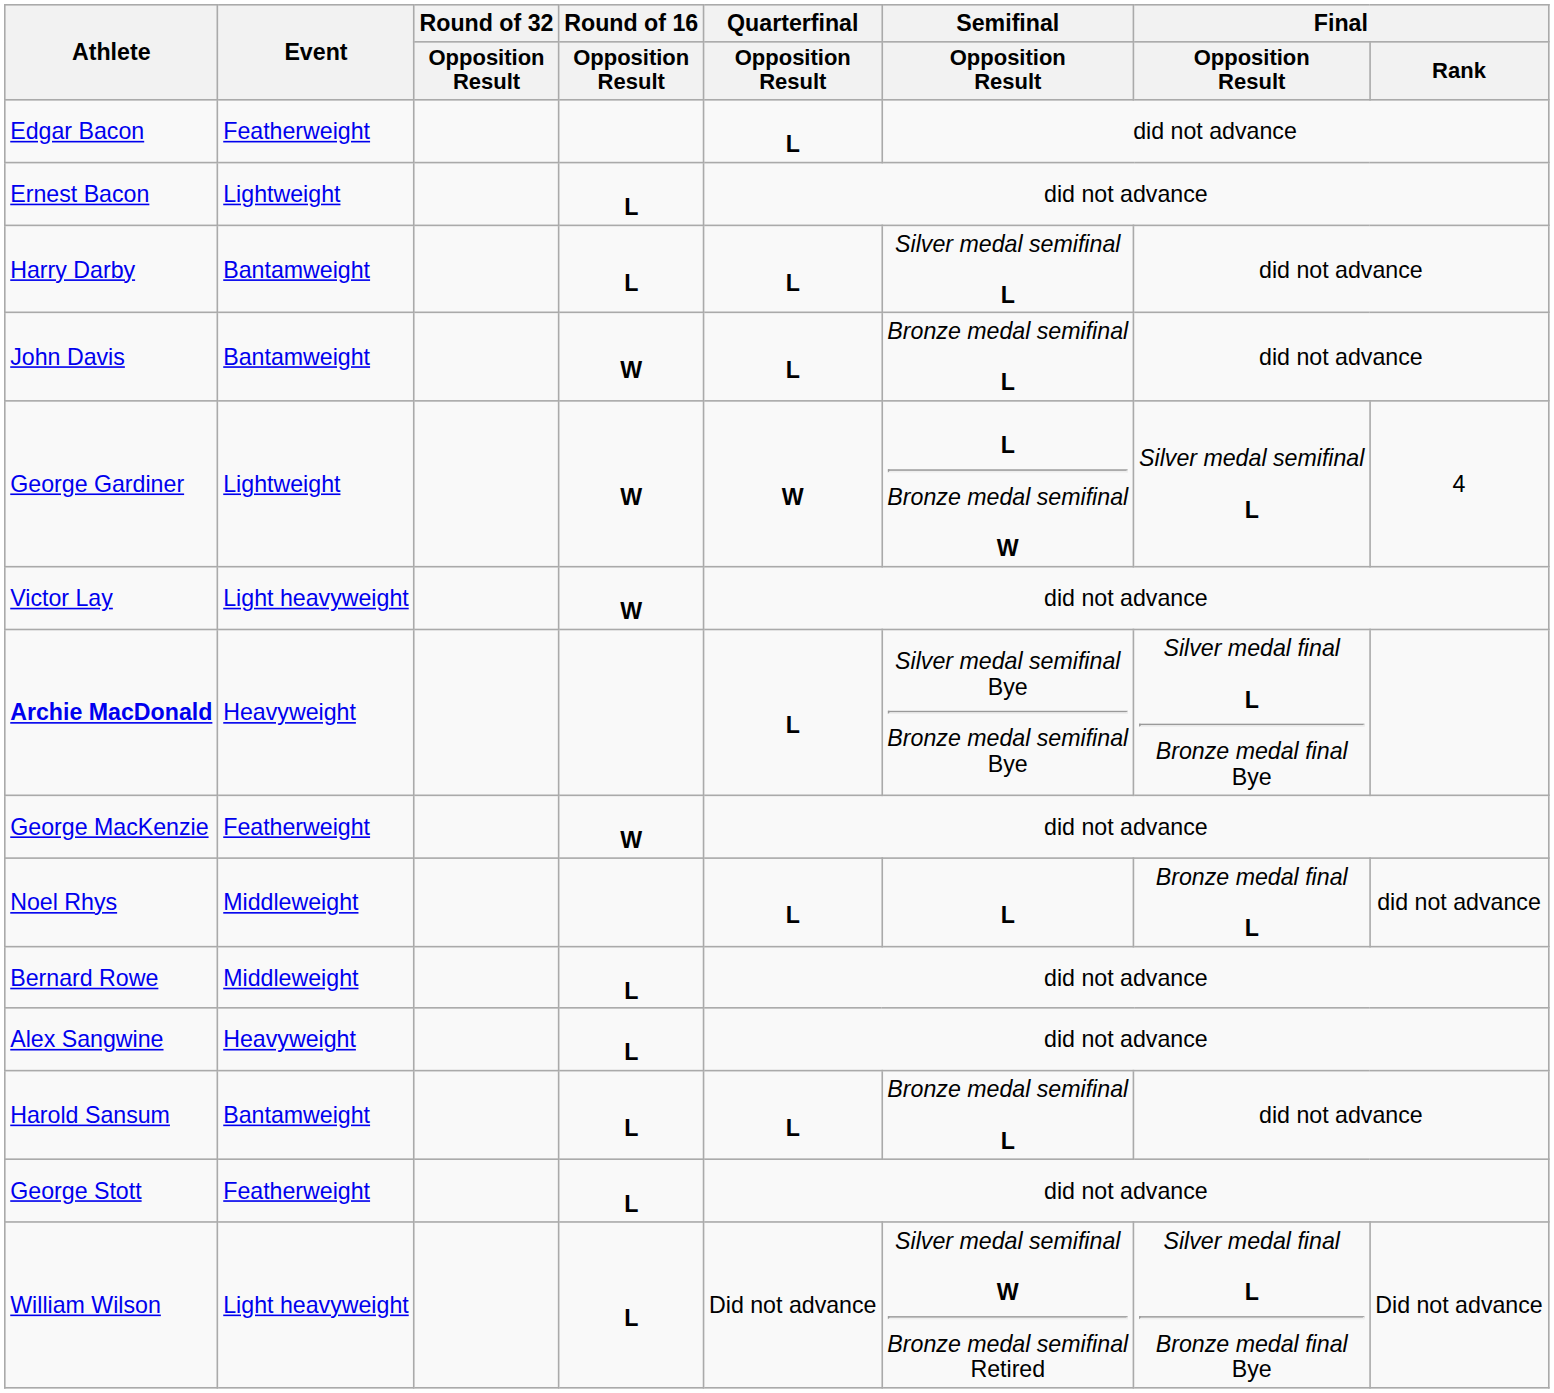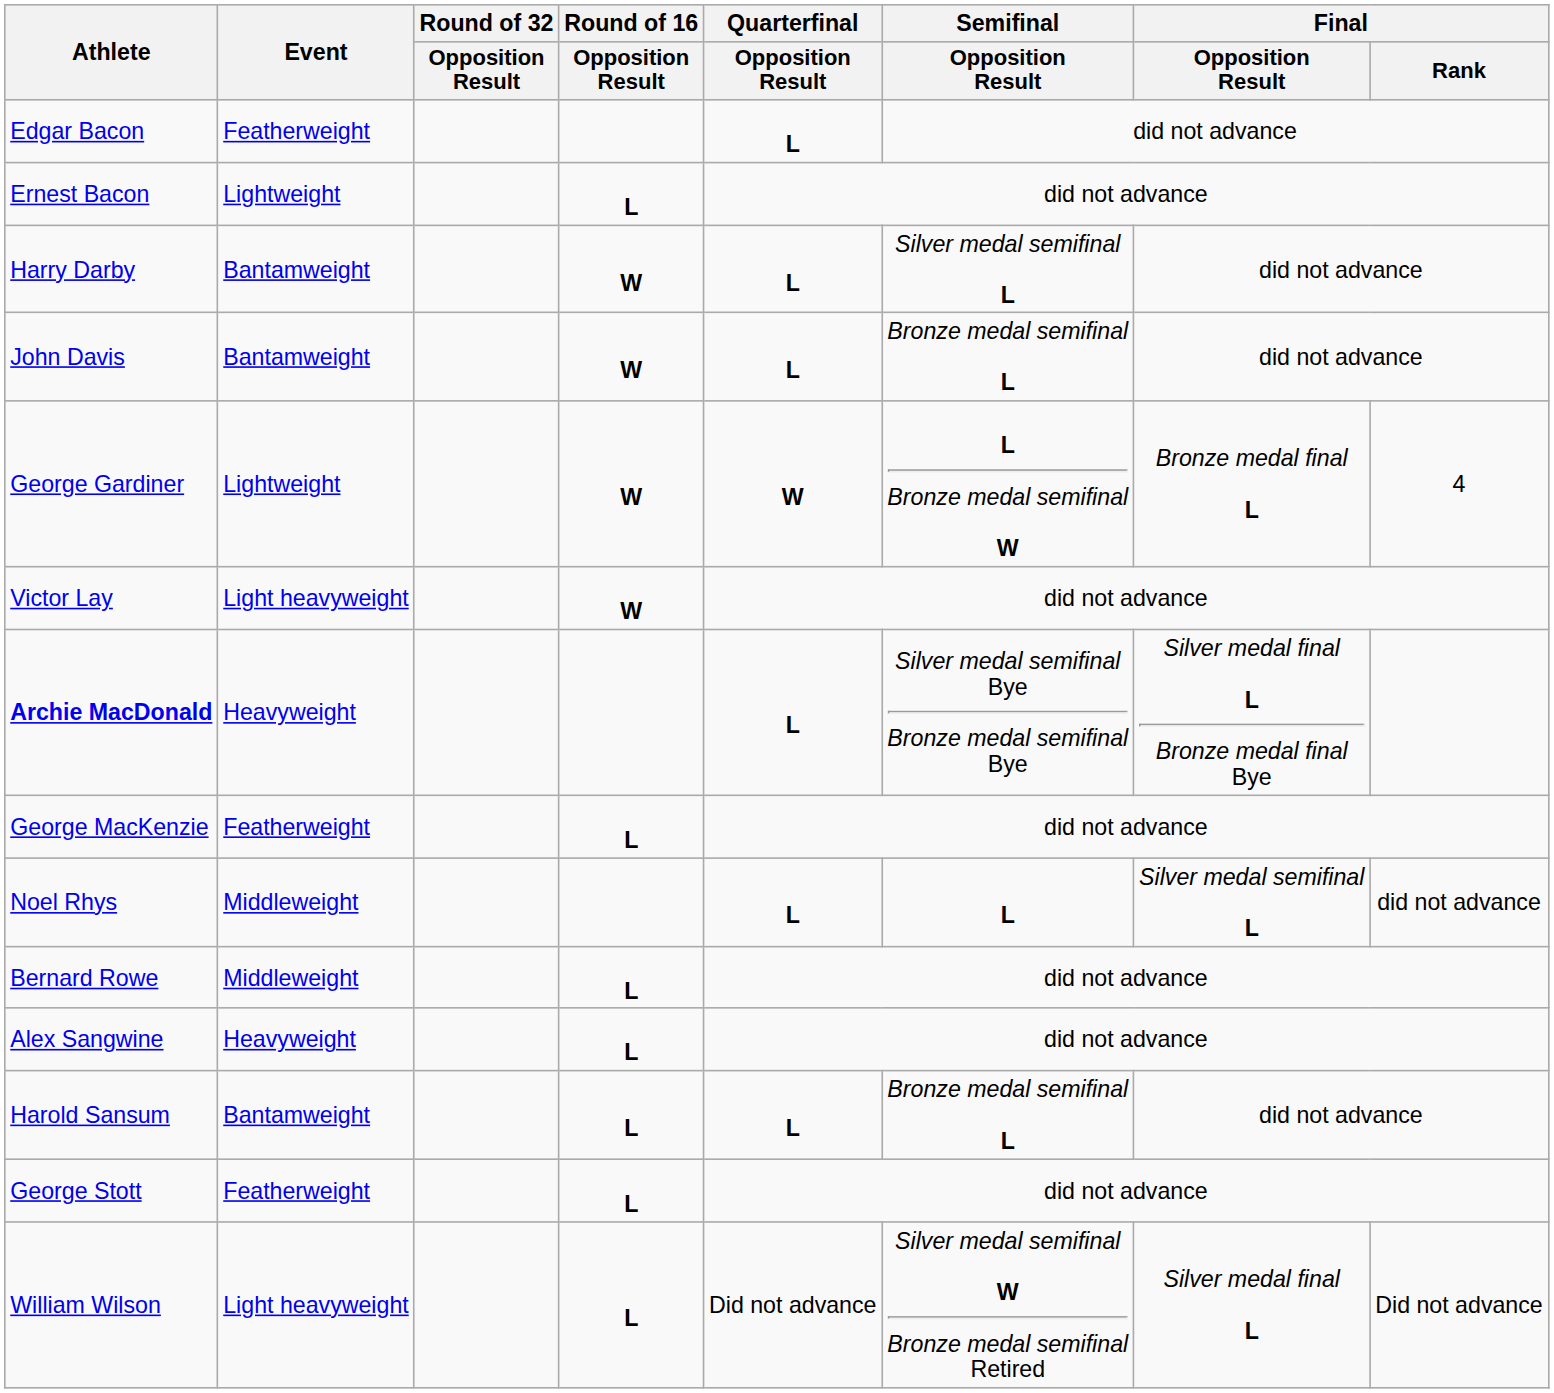 <table class="wikitable" style="font-size:90%;">
 <tr>
 <th rowspan=2>Athlete</th>
 <th rowspan=2>Event</th>
 <th>Round of 32</th>
 <th>Round of 16</th>
 <th>Quarterfinal</th>
 <th>Semifinal</th>
 <th colspan=2>Final</th>
 </tr>
 <tr style="font-size: 95%">
 <th>Opposition<br>Result</th>
 <th>Opposition<br>Result</th>
 <th>Opposition<br>Result</th>
 <th>Opposition<br>Result</th>
 <th>Opposition<br>Result</th>
 <th>Rank</th>
 </tr>
 <tr align=center>
 <td align=left><a href='#'>Edgar Bacon</a></td>
 <td align=left><a href='#'>Featherweight</a></td>
 <td></td>
 <td></td>
 <td> <br> <strong>L</strong></td>
 <td colspan=3>did not advance</td>
 </tr>
 <tr align=center>
 <td align=left><a href='#'>Ernest Bacon</a></td>
 <td align=left><a href='#'>Lightweight</a></td>
 <td></td>
 <td> <br> <strong>L</strong></td>
 <td colspan=4>did not advance</td>
 </tr>
 <tr align=center>
 <td align=left><a href='#'>Harry Darby</a></td>
 <td align=left><a href='#'>Bantamweight</a></td>
 <td></td>
-<td> <br> <strong>L</strong></td>
+<td> <br> <strong>W</strong></td>
 <td> <br> <strong>L</strong></td>
 <td><em>Silver medal semifinal</em> <br>  <br> <strong>L</strong></td>
 <td colspan=2>did not advance</td>
 </tr>
 <tr align=center>
 <td align=left><a href='#'>John Davis</a></td>
 <td align=left><a href='#'>Bantamweight</a></td>
 <td></td>
 <td> <br> <strong>W</strong></td>
 <td> <br> <strong>L</strong></td>
 <td><em>Bronze medal semifinal</em> <br>  <br> <strong>L</strong></td>
 <td colspan=2>did not advance</td>
 </tr>
 <tr align=center>
 <td align=left><a href='#'>George Gardiner</a></td>
 <td align=left><a href='#'>Lightweight</a></td>
 <td></td>
 <td> <br> <strong>W</strong></td>
 <td> <br> <strong>W</strong></td>
 <td> <br> <strong>L</strong> <hr> <em>Bronze medal semifinal</em> <br>  <br> <strong>W</strong></td>
-<td><em>Silver medal semifinal</em> <br>  <br> <strong>L</strong></td>
+<td><em>Bronze medal final</em> <br>  <br> <strong>L</strong></td>
 <td>4</td>
 </tr>
 <tr align=center>
 <td align=left><a href='#'>Victor Lay</a></td>
 <td align=left><a href='#'>Light heavyweight</a></td>
 <td></td>
 <td> <br> <strong>W</strong></td>
 <td colspan=4>did not advance</td>
 </tr>
 <tr align=center>
 <td align=left><strong><a href='#'>Archie MacDonald</a></strong></td>
 <td align=left><a href='#'>Heavyweight</a></td>
 <td></td>
 <td></td>
 <td> <br> <strong>L</strong></td>
 <td><em>Silver medal semifinal</em> <br> Bye <hr> <em>Bronze medal semifinal</em> <br> Bye</td>
 <td><em>Silver medal final</em> <br>  <br> <strong>L</strong> <hr> <em>Bronze medal final</em> <br> Bye</td>
 <td></td>
 </tr>
 <tr align=center>
 <td align=left><a href='#'>George MacKenzie</a></td>
 <td align=left><a href='#'>Featherweight</a></td>
 <td></td>
-<td> <br> <strong>W</strong></td>
+<td> <br> <strong>L</strong></td>
 <td colspan=4>did not advance</td>
 </tr>
 <tr align=center>
 <td align=left><a href='#'>Noel Rhys</a></td>
 <td align=left><a href='#'>Middleweight</a></td>
 <td></td>
 <td></td>
 <td> <br> <strong>L</strong></td>
 <td> <br> <strong>L</strong></td>
-<td><em>Bronze medal final</em> <br>  <br> <strong>L</strong></td>
+<td><em>Silver medal semifinal</em> <br>  <br> <strong>L</strong></td>
 <td colspan=4>did not advance</td>
 </tr>
 <tr align=center>
 <td align=left><a href='#'>Bernard Rowe</a></td>
 <td align=left><a href='#'>Middleweight</a></td>
 <td></td>
 <td> <br> <strong>L</strong></td>
 <td colspan=4>did not advance</td>
 </tr>
 <tr align=center>
 <td align=left><a href='#'>Alex Sangwine</a></td>
 <td align=left><a href='#'>Heavyweight</a></td>
 <td></td>
 <td> <br> <strong>L</strong></td>
 <td colspan=4>did not advance</td>
 </tr>
 <tr align=center>
 <td align=left><a href='#'>Harold Sansum</a></td>
 <td align=left><a href='#'>Bantamweight</a></td>
 <td></td>
 <td> <br> <strong>L</strong></td>
 <td> <br> <strong>L</strong></td>
 <td><em>Bronze medal semifinal</em> <br>  <br> <strong>L</strong></td>
 <td colspan=2>did not advance</td>
 </tr>
 <tr align=center>
 <td align=left><a href='#'>George Stott</a></td>
 <td align=left><a href='#'>Featherweight</a></td>
 <td></td>
 <td> <br> <strong>L</strong></td>
 <td colspan=4>did not advance</td>
 </tr>
 <tr align=center>
 <td align=left><a href='#'>William Wilson</a></td>
 <td align=left><a href='#'>Light heavyweight</a></td>
 <td></td>
 <td> <br> <strong>L</strong></td>
 <td>Did not advance</td>
 <td><em>Silver medal semifinal</em> <br>  <br> <strong>W</strong> <hr> <em>Bronze medal semifinal</em> <br> Retired</td>
-<td><em>Silver medal final</em> <br>  <br> <strong>L</strong> <hr> <em>Bronze medal final</em> <br> Bye</td>
+<td><em>Silver medal final</em> <br>  <br> <strong>L</strong></td>
 <td>Did not advance</td>
 </tr>
 </table>
